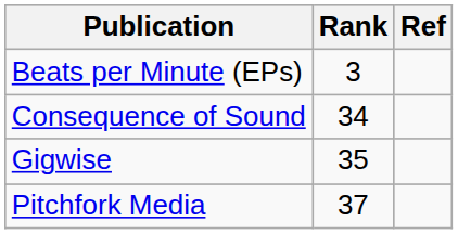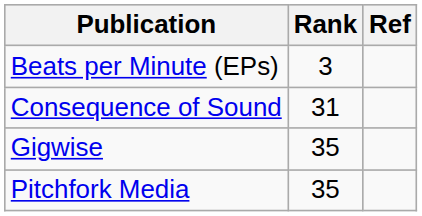 <table class="wikitable">
 <tr>
 <th>Publication</th>
 <th>Rank</th>
 <th>Ref</th>
 </tr>
 <tr>
 <td><a href='#'>Beats per Minute</a> (EPs)</td>
 <td align=center>3</td>
 <td align=center></td>
 </tr>
 <tr>
 <td><a href='#'>Consequence of Sound</a></td>
-<td align=center>34</td>
+<td align=center>31</td>
 <td align=center></td>
 </tr>
 <tr>
 <td><a href='#'>Gigwise</a></td>
 <td align=center>35</td>
 <td align=center></td>
 </tr>
 <tr>
 <td><a href='#'>Pitchfork Media</a></td>
-<td align=center>37</td>
+<td align=center>35</td>
 <td align=center></td>
 </tr>
 </table>
